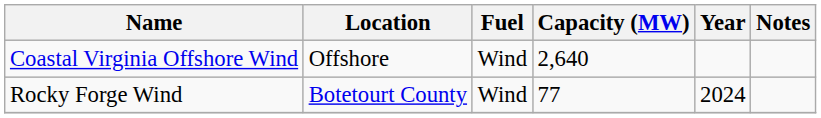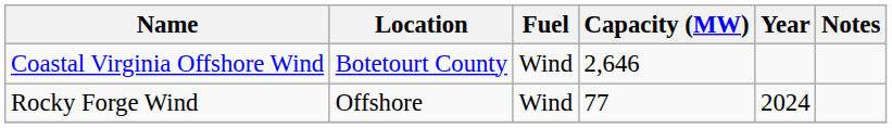 <table class="wikitable sortable">
 <tr>
 <th>Name</th>
 <th>Location</th>
 <th>Fuel</th>
 <th>Capacity (<a href='#'>MW</a>)</th>
 <th>Year</th>
 <th>Notes</th>
 </tr>
 <tr>
 <td><a href='#'>Coastal Virginia Offshore Wind</a></td>
-<td>Offshore</td>
+<td><a href='#'>Botetourt County</a></td>
 <td>Wind</td>
-<td>2,640</td>
+<td>2,646</td>
 <td></td>
 <td></td>
 </tr>
 <tr>
 <td>Rocky Forge Wind</td>
-<td><a href='#'>Botetourt County</a></td>
+<td>Offshore</td>
 <td>Wind</td>
 <td>77</td>
 <td>2024</td>
 <td></td>
 </tr>
 <tr>
 </tr>
 </table>
